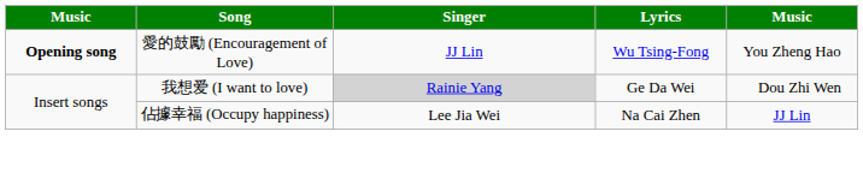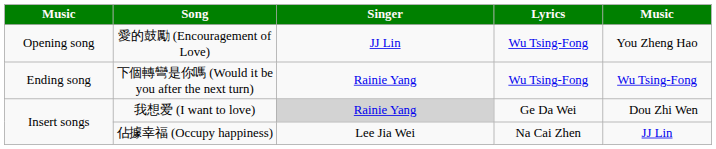 <table class="wikitable" style="width:70%">
 <tr style="width:100%; background:green; color:snow" align=center>
 <td style="width:10%"><strong>Music</strong></td>
 <td style="width:15%"><strong>Song</strong></td>
 <td style="width:20%"><strong>Singer</strong></td>
 <td style="width:10%"><strong>Lyrics</strong></td>
 <td style="width:10%"><strong>Music</strong></td>
 </tr>
 <tr align=center>
-<td><strong>Opening song</strong></td>
+<td>Opening song</td>
 <td>愛的鼓勵 (Encouragement of Love)</td>
 <td><a href='#'>JJ Lin</a></td>
 <td><a href='#'>Wu Tsing-Fong</a></td>
 <td>You Zheng Hao</td>
+</tr>
+<tr align=center>
+<td>Ending song</td>
+<td>下個轉彎是你嗎 (Would it be you after the next turn)</td>
+<td><a href='#'>Rainie Yang</a></td>
+<td><a href='#'>Wu Tsing-Fong</a></td>
+<td><a href='#'>Wu Tsing-Fong</a></td>
 </tr>
 <tr align=center>
 <td rowspan="4">Insert songs</td>
 <td>我想爱 (I want to love)</td>
 <td style="background: lightgrey;"><a href='#'>Rainie Yang</a></td>
 <td>Ge Da Wei　</td>
 <td>　Dou Zhi Wen</td>
 </tr>
 <tr align=center>
 <td>佔據幸福 (Occupy happiness)</td>
 <td>Lee Jia Wei</td>
 <td>Na Cai Zhen</td>
 <td><a href='#'>JJ Lin</a></td>
 </tr>
 </table>
